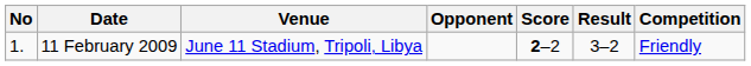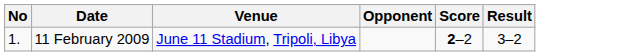 <table class="wikitable" style="font-size:85%;">
 <tr>
 <th>No</th>
 <th>Date</th>
 <th>Venue</th>
 <th>Opponent</th>
 <th>Score</th>
 <th>Result</th>
-<th>Competition</th>
 </tr>
 <tr>
 <td>1.</td>
 <td>11 February 2009</td>
 <td><a href='#'>June 11 Stadium</a>, <a href='#'>Tripoli, Libya</a></td>
 <td></td>
 <td align=center><strong>2</strong>–2</td>
 <td align=center>3–2</td>
-<td><a href='#'>Friendly</a></td>
 </tr>
 </table>
